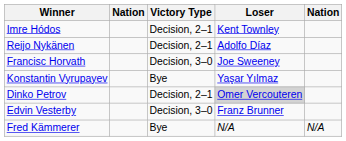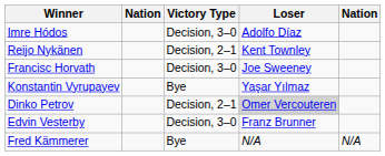 <table class="wikitable sortable" style="text-align:left;">
 <tr>
 <th>Winner</th>
 <th>Nation</th>
 <th>Victory Type</th>
 <th>Loser</th>
 <th>Nation</th>
 </tr>
 <tr>
 <td><a href='#'>Imre Hódos</a></td>
 <td></td>
-<td>Decision, 2–1</td>
-<td><a href='#'>Kent Townley</a></td>
+<td>Decision, 3–0</td>
+<td><a href='#'>Adolfo Díaz</a></td>
 <td></td>
 </tr>
 <tr>
 <td><a href='#'>Reijo Nykänen</a></td>
 <td></td>
 <td>Decision, 2–1</td>
-<td><a href='#'>Adolfo Díaz</a></td>
+<td><a href='#'>Kent Townley</a></td>
 <td></td>
 </tr>
 <tr>
 <td><a href='#'>Francisc Horvath</a></td>
 <td></td>
 <td>Decision, 3–0</td>
 <td><a href='#'>Joe Sweeney</a></td>
 <td></td>
 </tr>
 <tr>
 <td><a href='#'>Konstantin Vyrupayev</a></td>
 <td></td>
 <td>Bye</td>
 <td><a href='#'>Yaşar Yılmaz</a></td>
 <td></td>
 </tr>
 <tr>
 <td><a href='#'>Dinko Petrov</a></td>
 <td></td>
 <td>Decision, 2–1</td>
 <td style="background: lightgrey;"><a href='#'>Omer Vercouteren</a></td>
 <td></td>
 </tr>
 <tr>
 <td><a href='#'>Edvin Vesterby</a></td>
 <td></td>
 <td>Decision, 3–0</td>
 <td><a href='#'>Franz Brunner</a></td>
 <td></td>
 </tr>
 <tr>
 <td><a href='#'>Fred Kämmerer</a></td>
 <td></td>
 <td>Bye</td>
 <td><em>N/A</em></td>
 <td><em>N/A</em></td>
 </tr>
 </table>
